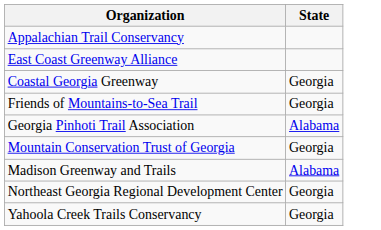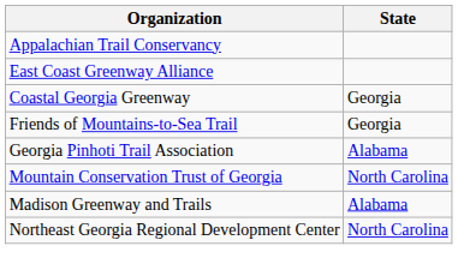 <table class="wikitable">
 <tr>
 <th>Organization</th>
 <th>State</th>
 </tr>
 <tr>
 <td><a href='#'>Appalachian Trail Conservancy</a></td>
 <td></td>
 </tr>
 <tr>
 <td><a href='#'>East Coast Greenway Alliance</a></td>
 <td></td>
 </tr>
 <tr>
 <td><a href='#'>Coastal Georgia</a> Greenway</td>
 <td>Georgia</td>
 </tr>
 <tr>
 <td>Friends of <a href='#'>Mountains-to-Sea Trail</a></td>
 <td>Georgia</td>
 </tr>
 <tr>
 <td>Georgia <a href='#'>Pinhoti Trail</a> Association</td>
 <td><a href='#'>Alabama</a></td>
 </tr>
 <tr>
 <td><a href='#'>Mountain Conservation Trust of Georgia</a></td>
-<td>Georgia</td>
+<td><a href='#'>North Carolina</a></td>
 </tr>
 <tr>
 <td>Madison Greenway and Trails</td>
 <td><a href='#'>Alabama</a></td>
 </tr>
 <tr>
 <td>Northeast Georgia Regional Development Center</td>
-<td>Georgia</td>
-</tr>
-<tr>
-<td>Yahoola Creek Trails Conservancy</td>
-<td>Georgia</td>
+<td><a href='#'>North Carolina</a></td>
 </tr>
 </table>
